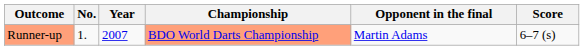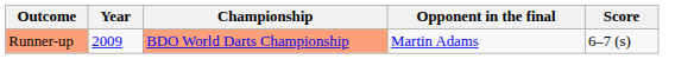 <table class="wikitable">
 <tr>
 <th width="80">Outcome</th>
-<th width="20">No.</th>
 <th width="50">Year</th>
 <th style="width:250px;">Championship</th>
 <th style="width:200px;">Opponent in the final</th>
 <th width="70">Score</th>
 </tr>
 <tr>
 <td style="background:#ffa07a;">Runner-up</td>
-<td>1.</td>
-<td><a href='#'>2007</a></td>
+<td><a href='#'>2009</a></td>
 <td style="background: lightsalmon;"><a href='#'>BDO World Darts Championship</a></td>
 <td> <a href='#'>Martin Adams</a></td>
 <td>6–7 (s)</td>
 </tr>
 </table>
